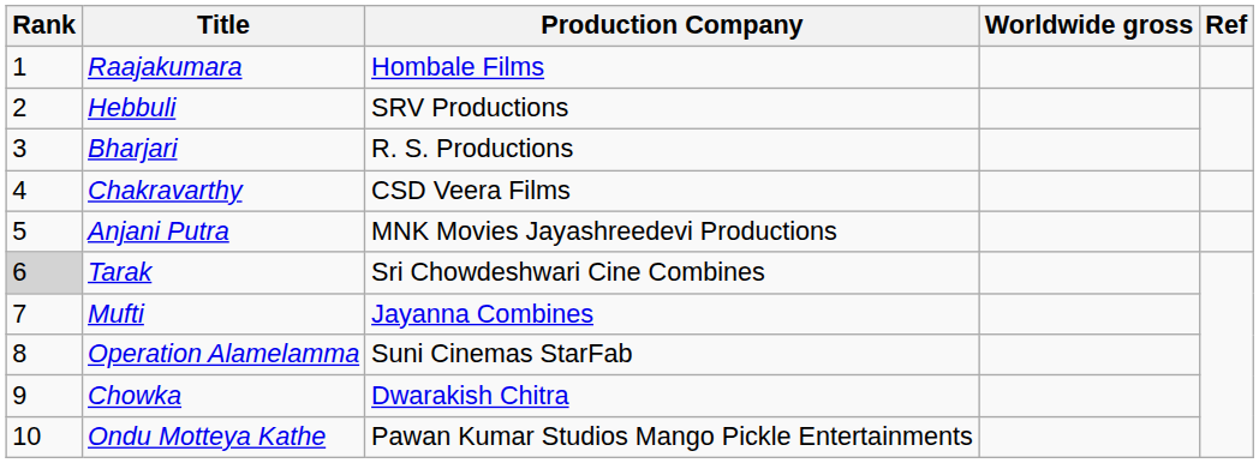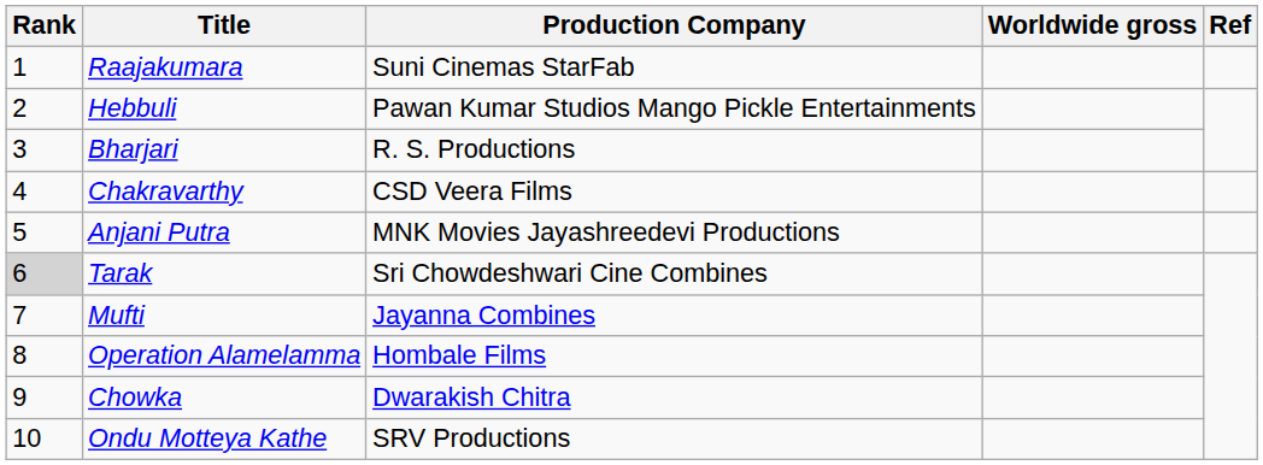 <table class="wikitable sortable" style="margin:auto; margin:auto;">
 <tr>
 <th>Rank</th>
 <th>Title</th>
 <th>Production Company</th>
 <th>Worldwide gross</th>
 <th>Ref</th>
 </tr>
 <tr>
 <td>1</td>
 <td><em><a href='#'>Raajakumara</a></em></td>
-<td><a href='#'>Hombale Films</a></td>
+<td>Suni Cinemas StarFab</td>
 <td></td>
 <td></td>
 </tr>
 <tr>
 <td>2</td>
 <td><em><a href='#'>Hebbuli</a></em></td>
-<td>SRV Productions</td>
+<td>Pawan Kumar Studios Mango Pickle Entertainments</td>
 <td></td>
 <td rowspan="2"></td>
 </tr>
 <tr>
 <td>3</td>
 <td><em><a href='#'>Bharjari</a></em></td>
 <td>R. S. Productions</td>
 <td></td>
 </tr>
 <tr>
 <td>4</td>
 <td><em><a href='#'>Chakravarthy</a></em></td>
 <td>CSD Veera Films</td>
 <td></td>
 <td></td>
 </tr>
 <tr>
 <td>5</td>
 <td><em><a href='#'>Anjani Putra</a></em></td>
 <td>MNK Movies Jayashreedevi Productions</td>
 <td></td>
 <td></td>
 </tr>
 <tr>
 <td style="background: lightgrey;">6</td>
 <td><em><a href='#'>Tarak</a></em></td>
 <td>Sri Chowdeshwari Cine Combines</td>
 <td></td>
 <td rowspan="5"></td>
 </tr>
 <tr>
 <td>7</td>
 <td><em><a href='#'>Mufti</a></em></td>
 <td><a href='#'>Jayanna Combines</a></td>
 <td></td>
 </tr>
 <tr>
 <td>8</td>
 <td><em><a href='#'>Operation Alamelamma</a></em></td>
-<td>Suni Cinemas StarFab</td>
+<td><a href='#'>Hombale Films</a></td>
 <td></td>
 </tr>
 <tr>
 <td>9</td>
 <td><em><a href='#'>Chowka</a></em></td>
 <td><a href='#'>Dwarakish Chitra</a></td>
 <td></td>
 </tr>
 <tr>
 <td>10</td>
 <td><em><a href='#'>Ondu Motteya Kathe</a></em></td>
-<td>Pawan Kumar Studios Mango Pickle Entertainments</td>
+<td>SRV Productions</td>
 <td></td>
 </tr>
 </table>
